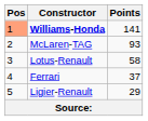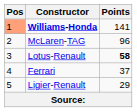 <table class="wikitable" style="font-size:95%;">
 <tr>
 <th>Pos</th>
 <th>Constructor</th>
 <th>Points</th>
 </tr>
 <tr>
 <td style="background: lightsalmon;">1</td>
 <td> <strong><a href='#'>Williams</a>-<a href='#'>Honda</a></strong></td>
 <td align="right">141</td>
 </tr>
 <tr>
 <td>2</td>
 <td> <a href='#'>McLaren</a>-<a href='#'>TAG</a></td>
-<td align="right">93</td>
+<td align="right">96</td>
 </tr>
 <tr>
 <td>3</td>
 <td> <a href='#'>Lotus</a>-<a href='#'>Renault</a></td>
-<td align="right">58</td>
+<td align="right"><strong>58</strong></td>
 </tr>
 <tr>
 <td>4</td>
 <td> <a href='#'>Ferrari</a></td>
 <td align="right">37</td>
 </tr>
 <tr>
 <td>5</td>
 <td> <a href='#'>Ligier</a>-<a href='#'>Renault</a></td>
 <td align="right">29</td>
 </tr>
 <tr>
 <th colspan=3>Source:</th>
 </tr>
 </table>
